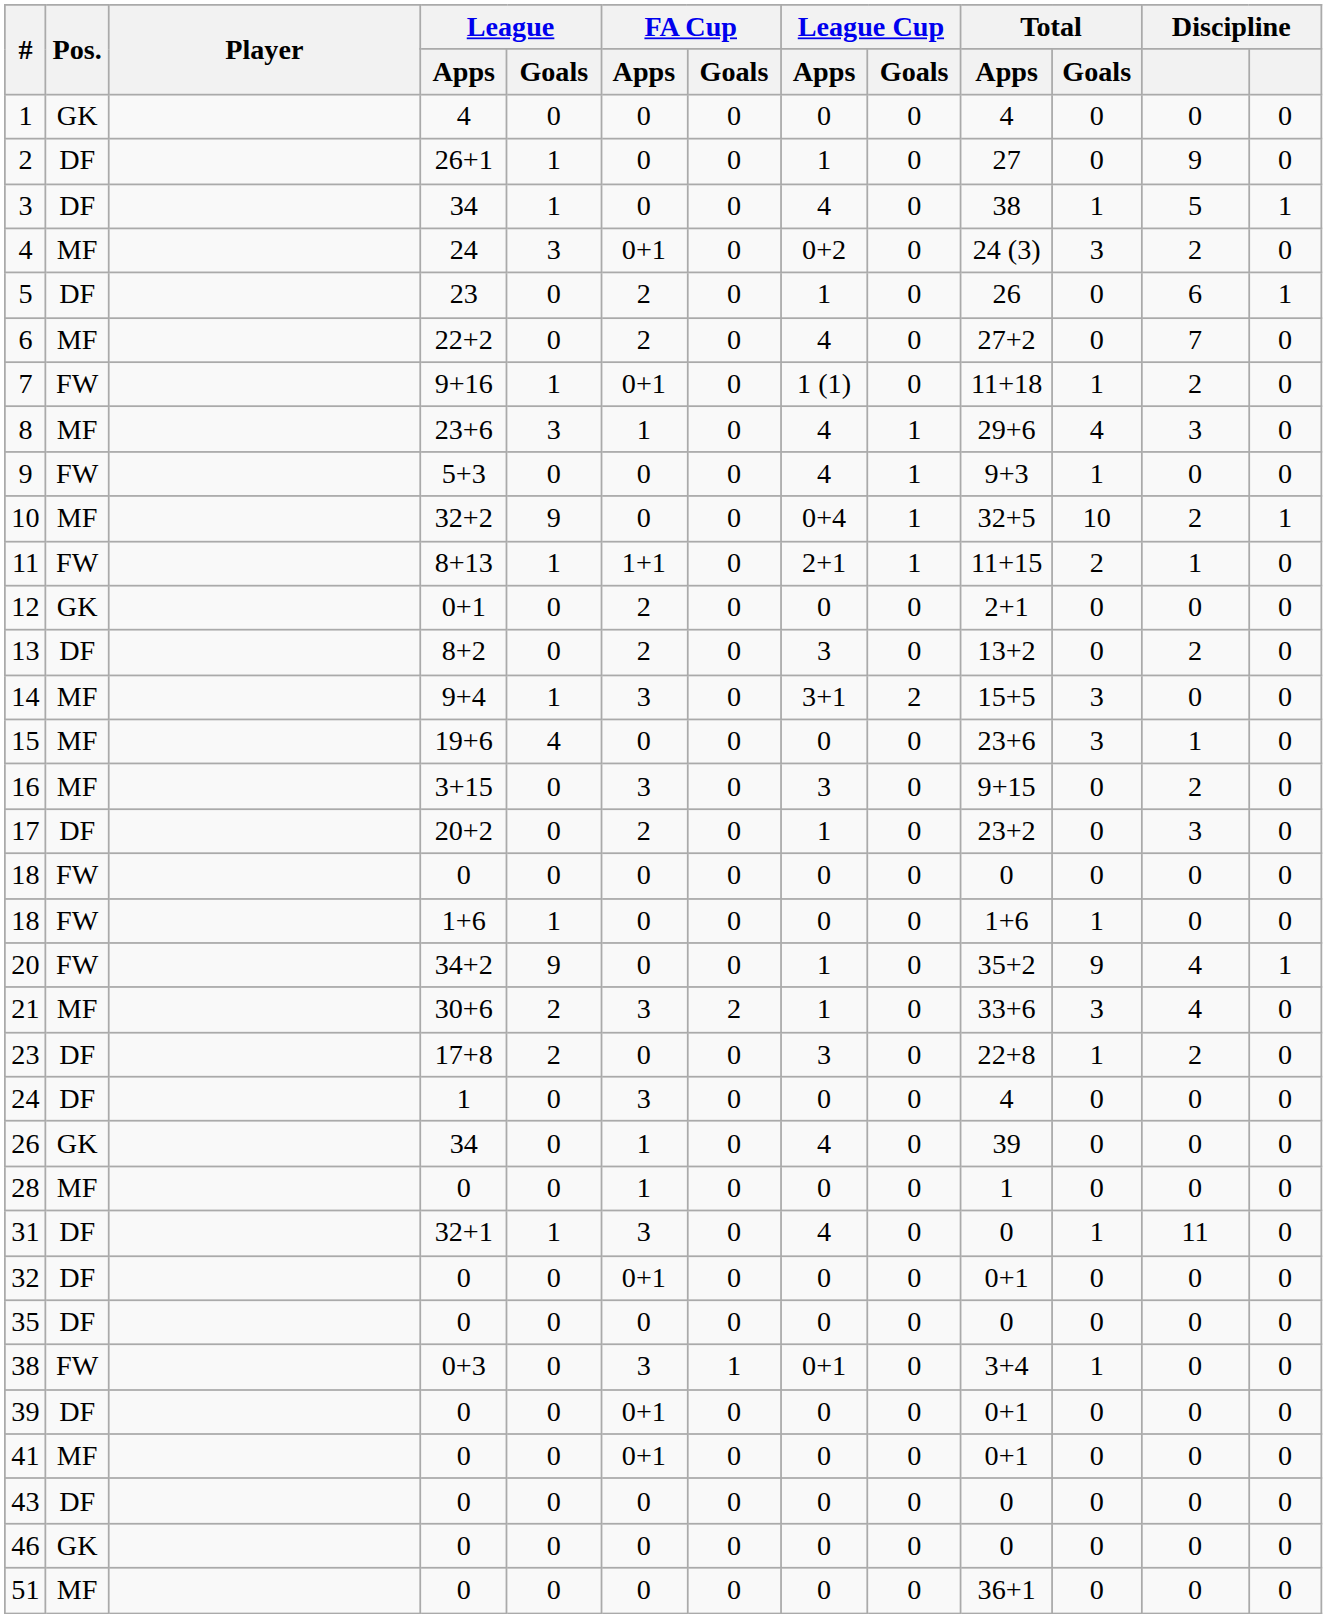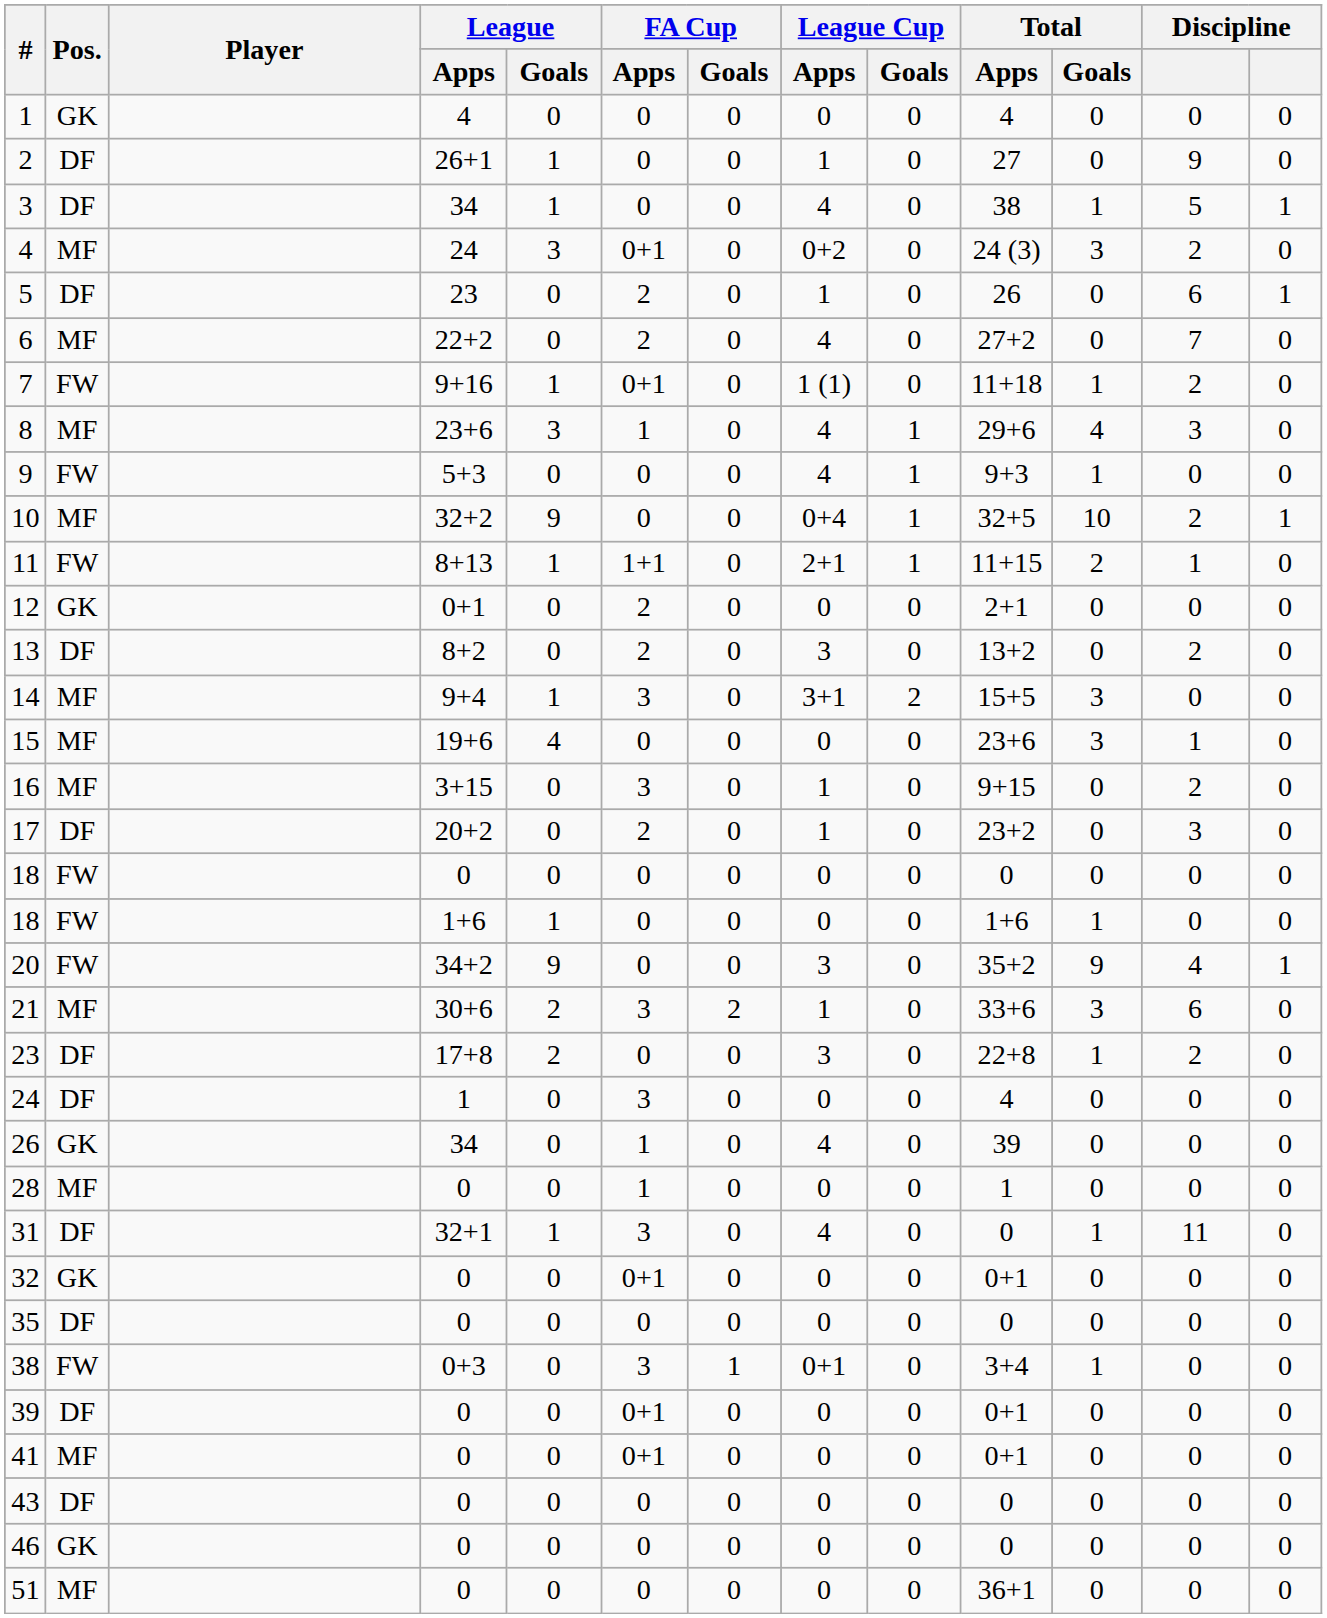 <table class="wikitable sortable" style="text-align: center;">
 <tr>
 <th rowspan="2">#</th>
 <th rowspan="2" class="unsortable">Pos.</th>
 <th rowspan="2" width="170">Player</th>
 <th colspan="2" class="unsortable" width="95"><a href='#'>League</a></th>
 <th colspan="2" class="unsortable" width="95"><a href='#'>FA Cup</a></th>
 <th colspan="2" class="unsortable" width="95"><a href='#'>League Cup</a></th>
 <th colspan="2" class="unsortable" width="95">Total</th>
 <th colspan="2" class="unsortable" width="95">Discipline</th>
 </tr>
 <tr class="unsortable">
 <th>Apps</th>
 <th>Goals</th>
 <th>Apps</th>
 <th>Goals</th>
 <th>Apps</th>
 <th>Goals</th>
 <th>Apps</th>
 <th>Goals</th>
 <th></th>
 <th></th>
 </tr>
 <tr>
 <td>1</td>
 <td>GK</td>
 <td align="left"> </td>
 <td>4</td>
 <td>0</td>
 <td>0</td>
 <td>0</td>
 <td>0</td>
 <td>0</td>
 <td>4</td>
 <td>0</td>
 <td>0</td>
 <td>0</td>
 </tr>
 <tr>
 <td>2</td>
 <td>DF</td>
 <td align="left"> </td>
 <td>26+1</td>
 <td>1</td>
 <td>0</td>
 <td>0</td>
 <td>1</td>
 <td>0</td>
 <td>27</td>
 <td>0</td>
 <td>9</td>
 <td>0</td>
 </tr>
 <tr>
 <td>3</td>
 <td>DF</td>
 <td align="left"> </td>
 <td>34</td>
 <td>1</td>
 <td>0</td>
 <td>0</td>
 <td>4</td>
 <td>0</td>
 <td>38</td>
 <td>1</td>
 <td>5</td>
 <td>1</td>
 </tr>
 <tr>
 <td>4</td>
 <td>MF</td>
 <td align="left"> </td>
 <td>24</td>
 <td>3</td>
 <td>0+1</td>
 <td>0</td>
 <td>0+2</td>
 <td>0</td>
 <td>24 (3)</td>
 <td>3</td>
 <td>2</td>
 <td>0</td>
 </tr>
 <tr>
 <td>5</td>
 <td>DF</td>
 <td align="left"> </td>
 <td>23</td>
 <td>0</td>
 <td>2</td>
 <td>0</td>
 <td>1</td>
 <td>0</td>
 <td>26</td>
 <td>0</td>
 <td>6</td>
 <td>1</td>
 </tr>
 <tr>
 <td>6</td>
 <td>MF</td>
 <td align="left"> </td>
 <td>22+2</td>
 <td>0</td>
 <td>2</td>
 <td>0</td>
 <td>4</td>
 <td>0</td>
 <td>27+2</td>
 <td>0</td>
 <td>7</td>
 <td>0</td>
 </tr>
 <tr>
 <td>7</td>
 <td>FW</td>
 <td align="left"> </td>
 <td>9+16</td>
 <td>1</td>
 <td>0+1</td>
 <td>0</td>
 <td>1 (1)</td>
 <td>0</td>
 <td>11+18</td>
 <td>1</td>
 <td>2</td>
 <td>0</td>
 </tr>
 <tr>
 <td>8</td>
 <td>MF</td>
 <td align="left"> </td>
 <td>23+6</td>
 <td>3</td>
 <td>1</td>
 <td>0</td>
 <td>4</td>
 <td>1</td>
 <td>29+6</td>
 <td>4</td>
 <td>3</td>
 <td>0</td>
 </tr>
 <tr>
 <td>9</td>
 <td>FW</td>
 <td align="left"> </td>
 <td>5+3</td>
 <td>0</td>
 <td>0</td>
 <td>0</td>
 <td>4</td>
 <td>1</td>
 <td>9+3</td>
 <td>1</td>
 <td>0</td>
 <td>0</td>
 </tr>
 <tr>
 <td>10</td>
 <td>MF</td>
 <td align="left"> </td>
 <td>32+2</td>
 <td>9</td>
 <td>0</td>
 <td>0</td>
 <td>0+4</td>
 <td>1</td>
 <td>32+5</td>
 <td>10</td>
 <td>2</td>
 <td>1</td>
 </tr>
 <tr>
 <td>11</td>
 <td>FW</td>
 <td align="left"> </td>
 <td>8+13</td>
 <td>1</td>
 <td>1+1</td>
 <td>0</td>
 <td>2+1</td>
 <td>1</td>
 <td>11+15</td>
 <td>2</td>
 <td>1</td>
 <td>0</td>
 </tr>
 <tr>
 <td>12</td>
 <td>GK</td>
 <td align="left"> </td>
 <td>0+1</td>
 <td>0</td>
 <td>2</td>
 <td>0</td>
 <td>0</td>
 <td>0</td>
 <td>2+1</td>
 <td>0</td>
 <td>0</td>
 <td>0</td>
 </tr>
 <tr>
 <td>13</td>
 <td>DF</td>
 <td align="left"> </td>
 <td>8+2</td>
 <td>0</td>
 <td>2</td>
 <td>0</td>
 <td>3</td>
 <td>0</td>
 <td>13+2</td>
 <td>0</td>
 <td>2</td>
 <td>0</td>
 </tr>
 <tr>
 <td>14</td>
 <td>MF</td>
 <td align="left"> </td>
 <td>9+4</td>
 <td>1</td>
 <td>3</td>
 <td>0</td>
 <td>3+1</td>
 <td>2</td>
 <td>15+5</td>
 <td>3</td>
 <td>0</td>
 <td>0</td>
 </tr>
 <tr>
 <td>15</td>
 <td>MF</td>
 <td align="left"> </td>
 <td>19+6</td>
 <td>4</td>
 <td>0</td>
 <td>0</td>
 <td>0</td>
 <td>0</td>
 <td>23+6</td>
 <td>3</td>
 <td>1</td>
 <td>0</td>
 </tr>
 <tr>
 <td>16</td>
 <td>MF</td>
 <td align="left"> </td>
 <td>3+15</td>
 <td>0</td>
 <td>3</td>
 <td>0</td>
-<td>3</td>
+<td>1</td>
 <td>0</td>
 <td>9+15</td>
 <td>0</td>
 <td>2</td>
 <td>0</td>
 </tr>
 <tr>
 <td>17</td>
 <td>DF</td>
 <td align="left"> </td>
 <td>20+2</td>
 <td>0</td>
 <td>2</td>
 <td>0</td>
 <td>1</td>
 <td>0</td>
 <td>23+2</td>
 <td>0</td>
 <td>3</td>
 <td>0</td>
 </tr>
 <tr>
 <td>18</td>
 <td>FW</td>
 <td align="left"> </td>
 <td>0</td>
 <td>0</td>
 <td>0</td>
 <td>0</td>
 <td>0</td>
 <td>0</td>
 <td>0</td>
 <td>0</td>
 <td>0</td>
 <td>0</td>
 </tr>
 <tr>
 <td>18</td>
 <td>FW</td>
 <td align="left"> </td>
 <td>1+6</td>
 <td>1</td>
 <td>0</td>
 <td>0</td>
 <td>0</td>
 <td>0</td>
 <td>1+6</td>
 <td>1</td>
 <td>0</td>
 <td>0</td>
 </tr>
 <tr>
 <td>20</td>
 <td>FW</td>
 <td align="left"> </td>
 <td>34+2</td>
 <td>9</td>
 <td>0</td>
 <td>0</td>
-<td>1</td>
+<td>3</td>
 <td>0</td>
 <td>35+2</td>
 <td>9</td>
 <td>4</td>
 <td>1</td>
 </tr>
 <tr>
 <td>21</td>
 <td>MF</td>
 <td align="left"> </td>
 <td>30+6</td>
 <td>2</td>
 <td>3</td>
 <td>2</td>
 <td>1</td>
 <td>0</td>
 <td>33+6</td>
 <td>3</td>
-<td>4</td>
+<td>6</td>
 <td>0</td>
 </tr>
 <tr>
 <td>23</td>
 <td>DF</td>
 <td align="left"> </td>
 <td>17+8</td>
 <td>2</td>
 <td>0</td>
 <td>0</td>
 <td>3</td>
 <td>0</td>
 <td>22+8</td>
 <td>1</td>
 <td>2</td>
 <td>0</td>
 </tr>
 <tr>
 <td>24</td>
 <td>DF</td>
 <td align="left"> </td>
 <td>1</td>
 <td>0</td>
 <td>3</td>
 <td>0</td>
 <td>0</td>
 <td>0</td>
 <td>4</td>
 <td>0</td>
 <td>0</td>
 <td>0</td>
 </tr>
 <tr>
 <td>26</td>
 <td>GK</td>
 <td align="left"> </td>
 <td>34</td>
 <td>0</td>
 <td>1</td>
 <td>0</td>
 <td>4</td>
 <td>0</td>
 <td>39</td>
 <td>0</td>
 <td>0</td>
 <td>0</td>
 </tr>
 <tr>
 <td>28</td>
 <td>MF</td>
 <td align="left"> </td>
 <td>0</td>
 <td>0</td>
 <td>1</td>
 <td>0</td>
 <td>0</td>
 <td>0</td>
 <td>1</td>
 <td>0</td>
 <td>0</td>
 <td>0</td>
 </tr>
 <tr>
 <td>31</td>
 <td>DF</td>
 <td align="left"> </td>
 <td>32+1</td>
 <td>1</td>
 <td>3</td>
 <td>0</td>
 <td>4</td>
 <td>0</td>
 <td>0</td>
 <td>1</td>
 <td>11</td>
 <td>0</td>
 </tr>
 <tr>
 <td>32</td>
-<td>DF</td>
+<td>GK</td>
 <td align="left"> </td>
 <td>0</td>
 <td>0</td>
 <td>0+1</td>
 <td>0</td>
 <td>0</td>
 <td>0</td>
 <td>0+1</td>
 <td>0</td>
 <td>0</td>
 <td>0</td>
 </tr>
 <tr>
 <td>35</td>
 <td>DF</td>
 <td align="left"> </td>
 <td>0</td>
 <td>0</td>
 <td>0</td>
 <td>0</td>
 <td>0</td>
 <td>0</td>
 <td>0</td>
 <td>0</td>
 <td>0</td>
 <td>0</td>
 </tr>
 <tr>
 <td>38</td>
 <td>FW</td>
 <td align="left"> </td>
 <td>0+3</td>
 <td>0</td>
 <td>3</td>
 <td>1</td>
 <td>0+1</td>
 <td>0</td>
 <td>3+4</td>
 <td>1</td>
 <td>0</td>
 <td>0</td>
 </tr>
 <tr>
 <td>39</td>
 <td>DF</td>
 <td align="left"> </td>
 <td>0</td>
 <td>0</td>
 <td>0+1</td>
 <td>0</td>
 <td>0</td>
 <td>0</td>
 <td>0+1</td>
 <td>0</td>
 <td>0</td>
 <td>0</td>
 </tr>
 <tr>
 <td>41</td>
 <td>MF</td>
 <td align="left"> </td>
 <td>0</td>
 <td>0</td>
 <td>0+1</td>
 <td>0</td>
 <td>0</td>
 <td>0</td>
 <td>0+1</td>
 <td>0</td>
 <td>0</td>
 <td>0</td>
 </tr>
 <tr>
 <td>43</td>
 <td>DF</td>
 <td align="left"> </td>
 <td>0</td>
 <td>0</td>
 <td>0</td>
 <td>0</td>
 <td>0</td>
 <td>0</td>
 <td>0</td>
 <td>0</td>
 <td>0</td>
 <td>0</td>
 </tr>
 <tr>
 <td>46</td>
 <td>GK</td>
 <td align="left"> </td>
 <td>0</td>
 <td>0</td>
 <td>0</td>
 <td>0</td>
 <td>0</td>
 <td>0</td>
 <td>0</td>
 <td>0</td>
 <td>0</td>
 <td>0</td>
 </tr>
 <tr>
 <td>51</td>
 <td>MF</td>
 <td align="left"> </td>
 <td>0</td>
 <td>0</td>
 <td>0</td>
 <td>0</td>
 <td>0</td>
 <td>0</td>
 <td>36+1</td>
 <td>0</td>
 <td>0</td>
 <td>0</td>
 </tr>
 </table>
